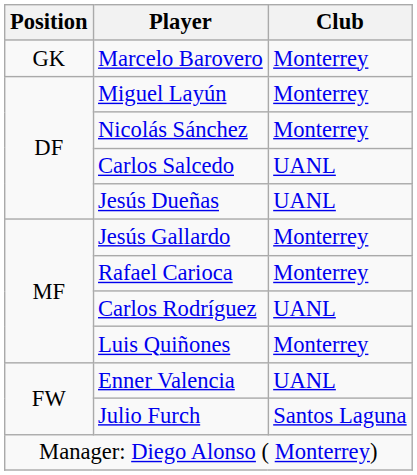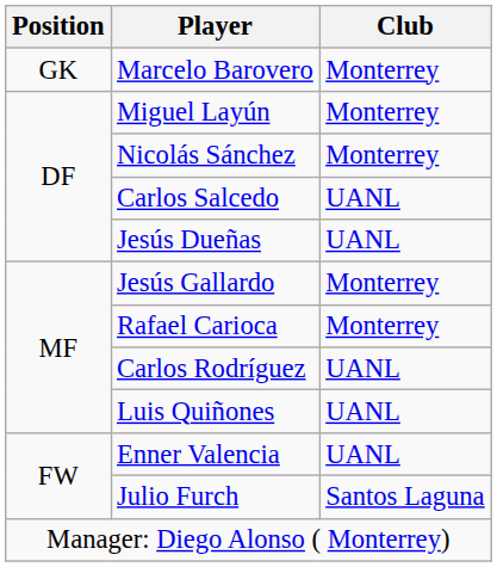 <table class="wikitable">
 <tr>
 <th>Position</th>
 <th>Player</th>
 <th>Club</th>
 </tr>
 <tr>
 <td align=center>GK</td>
 <td> <a href='#'>Marcelo Barovero</a></td>
 <td> <a href='#'>Monterrey</a></td>
 </tr>
 <tr>
 <td align=center rowspan=4>DF</td>
 <td> <a href='#'>Miguel Layún</a></td>
 <td> <a href='#'>Monterrey</a></td>
 </tr>
 <tr>
 <td> <a href='#'>Nicolás Sánchez</a></td>
 <td> <a href='#'>Monterrey</a></td>
 </tr>
 <tr>
 <td> <a href='#'>Carlos Salcedo</a></td>
 <td> <a href='#'>UANL</a></td>
 </tr>
 <tr>
 <td> <a href='#'>Jesús Dueñas</a></td>
 <td> <a href='#'>UANL</a></td>
 </tr>
 <tr>
 <td align=center rowspan=4>MF</td>
 <td> <a href='#'>Jesús Gallardo</a></td>
 <td> <a href='#'>Monterrey</a></td>
 </tr>
 <tr>
 <td> <a href='#'>Rafael Carioca</a></td>
 <td> <a href='#'>Monterrey</a></td>
 </tr>
 <tr>
 <td> <a href='#'>Carlos Rodríguez</a></td>
 <td> <a href='#'>UANL</a></td>
 </tr>
 <tr>
 <td> <a href='#'>Luis Quiñones</a></td>
-<td> <a href='#'>Monterrey</a></td>
+<td> <a href='#'>UANL</a></td>
 </tr>
 <tr>
 <td align=center rowspan=2>FW</td>
 <td> <a href='#'>Enner Valencia</a></td>
 <td> <a href='#'>UANL</a></td>
 </tr>
 <tr>
 <td> <a href='#'>Julio Furch</a></td>
 <td> <a href='#'>Santos Laguna</a></td>
 </tr>
 <tr>
 <td colspan=3 align=center>Manager:  <a href='#'>Diego Alonso</a> ( <a href='#'>Monterrey</a>)</td>
 </tr>
 </table>
